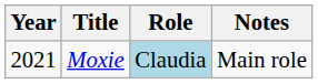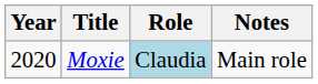 <table class="wikitable sortable">
 <tr>
 <th>Year</th>
 <th>Title</th>
 <th>Role</th>
 <th class="unsortable">Notes</th>
 </tr>
 <tr>
-<td>2021</td>
+<td>2020</td>
 <td><em><a href='#'>Moxie</a></em></td>
 <td style="background: lightblue;">Claudia</td>
 <td>Main role</td>
 </tr>
 </table>
